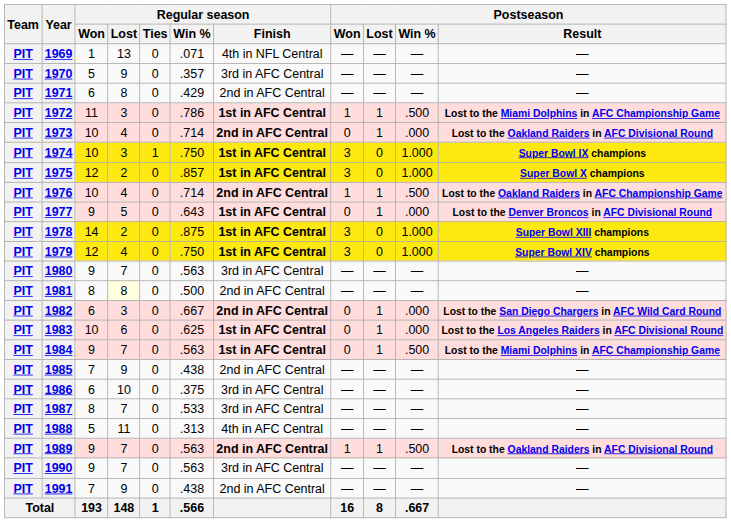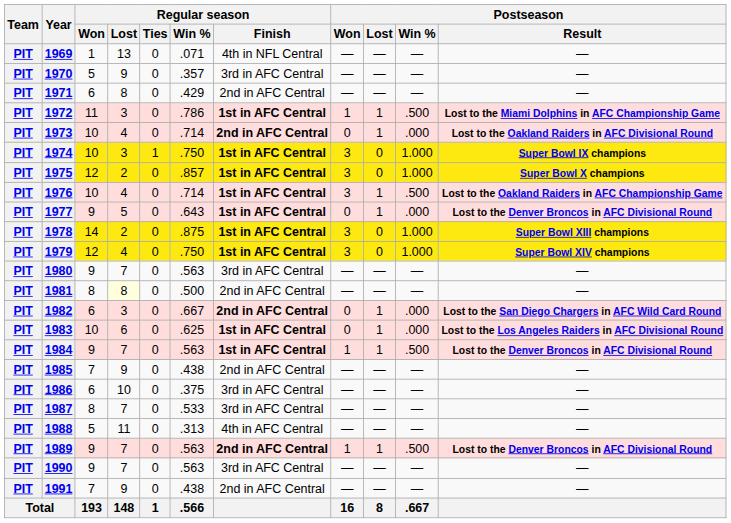 <table class="wikitable" style="font-size: 95%; text-align:center;">
 <tr>
 <th rowspan="2">Team</th>
 <th rowspan="2">Year</th>
 <th colspan="5">Regular season</th>
 <th colspan="4">Postseason</th>
 </tr>
 <tr>
 <th>Won</th>
 <th>Lost</th>
 <th>Ties</th>
 <th>Win %</th>
 <th>Finish</th>
 <th>Won</th>
 <th>Lost</th>
 <th>Win %</th>
 <th>Result</th>
 </tr>
 <tr>
 <th><a href='#'>PIT</a></th>
 <th><a href='#'>1969</a></th>
 <td>1</td>
 <td>13</td>
 <td>0</td>
 <td>.071</td>
 <td>4th in NFL Central</td>
 <td>—</td>
 <td>—</td>
 <td>—</td>
 <td>—</td>
 </tr>
 <tr>
 <th><a href='#'>PIT</a></th>
 <th><a href='#'>1970</a></th>
 <td>5</td>
 <td>9</td>
 <td>0</td>
 <td>.357</td>
 <td>3rd in AFC Central</td>
 <td>—</td>
 <td>—</td>
 <td>—</td>
 <td>—</td>
 </tr>
 <tr>
 <th><a href='#'>PIT</a></th>
 <th><a href='#'>1971</a></th>
 <td>6</td>
 <td>8</td>
 <td>0</td>
 <td>.429</td>
 <td>2nd in AFC Central</td>
 <td>—</td>
 <td>—</td>
 <td>—</td>
 <td>—</td>
 </tr>
 <tr ! style="background:#fdd;">
 <th><a href='#'>PIT</a></th>
 <th><a href='#'>1972</a></th>
 <td>11</td>
 <td>3</td>
 <td>0</td>
 <td>.786</td>
 <td><strong>1st in AFC Central</strong></td>
 <td>1</td>
 <td>1</td>
 <td>.500</td>
 <td><small><strong>Lost to the <a href='#'>Miami Dolphins</a> in <a href='#'>AFC Championship Game</a></strong></small></td>
 </tr>
 <tr ! style="background:#fdd;">
 <th><a href='#'>PIT</a></th>
 <th><a href='#'>1973</a></th>
 <td>10</td>
 <td>4</td>
 <td>0</td>
 <td>.714</td>
 <td><strong>2nd in AFC Central</strong></td>
 <td>0</td>
 <td>1</td>
 <td>.000</td>
 <td><small><strong>Lost to the <a href='#'>Oakland Raiders</a> in <a href='#'>AFC Divisional Round</a></strong></small></td>
 </tr>
 <tr ! style="background:#FDE910;">
 <th><a href='#'>PIT</a></th>
 <th><a href='#'>1974</a></th>
 <td>10</td>
 <td>3</td>
 <td>1</td>
 <td>.750</td>
 <td><strong>1st in AFC Central</strong></td>
 <td>3</td>
 <td>0</td>
 <td>1.000</td>
 <td><small><strong><a href='#'>Super Bowl IX</a> champions</strong></small></td>
 </tr>
 <tr ! style="background:#FDE910;">
 <th><a href='#'>PIT</a></th>
 <th><a href='#'>1975</a></th>
 <td>12</td>
 <td>2</td>
 <td>0</td>
 <td>.857</td>
 <td><strong>1st in AFC Central</strong></td>
 <td>3</td>
 <td>0</td>
 <td>1.000</td>
 <td><small><strong><a href='#'>Super Bowl X</a> champions</strong></small></td>
 </tr>
 <tr ! style="background:#fdd;">
 <th><a href='#'>PIT</a></th>
 <th><a href='#'>1976</a></th>
 <td>10</td>
 <td>4</td>
 <td>0</td>
 <td>.714</td>
-<td><strong>2nd in AFC Central</strong></td>
-<td>1</td>
+<td><strong>1st in AFC Central</strong></td>
+<td>3</td>
 <td>1</td>
 <td>.500</td>
 <td><small><strong>Lost to the <a href='#'>Oakland Raiders</a> in <a href='#'>AFC Championship Game</a></strong></small></td>
 </tr>
 <tr ! style="background:#fdd;">
 <th><a href='#'>PIT</a></th>
 <th><a href='#'>1977</a></th>
 <td>9</td>
 <td>5</td>
 <td>0</td>
 <td>.643</td>
 <td><strong>1st in AFC Central</strong></td>
 <td>0</td>
 <td>1</td>
 <td>.000</td>
 <td><small><strong>Lost to the <a href='#'>Denver Broncos</a> in <a href='#'>AFC Divisional Round</a></strong></small></td>
 </tr>
 <tr ! style="background:#FDE910;">
 <th><a href='#'>PIT</a></th>
 <th><a href='#'>1978</a></th>
 <td>14</td>
 <td>2</td>
 <td>0</td>
 <td>.875</td>
 <td><strong>1st in AFC Central</strong></td>
 <td>3</td>
 <td>0</td>
 <td>1.000</td>
 <td><small><strong><a href='#'>Super Bowl XIII</a> champions</strong></small></td>
 </tr>
 <tr ! style="background:#FDE910;">
 <th><a href='#'>PIT</a></th>
 <th><a href='#'>1979</a></th>
 <td>12</td>
 <td>4</td>
 <td>0</td>
 <td>.750</td>
 <td><strong>1st in AFC Central</strong></td>
 <td>3</td>
 <td>0</td>
 <td>1.000</td>
 <td><small><strong><a href='#'>Super Bowl XIV</a> champions</strong></small></td>
 </tr>
 <tr>
 <th><a href='#'>PIT</a></th>
 <th><a href='#'>1980</a></th>
 <td>9</td>
 <td>7</td>
 <td>0</td>
 <td>.563</td>
 <td>3rd in AFC Central</td>
 <td>—</td>
 <td>—</td>
 <td>—</td>
 <td>—</td>
 </tr>
 <tr>
 <th><a href='#'>PIT</a></th>
 <th><a href='#'>1981</a></th>
 <td>8</td>
 <td style="background: lightyellow;">8</td>
 <td>0</td>
 <td>.500</td>
 <td>2nd in AFC Central</td>
 <td>—</td>
 <td>—</td>
 <td>—</td>
 <td>—</td>
 </tr>
 <tr ! style="background:#fdd;">
 <th><a href='#'>PIT</a></th>
 <th><a href='#'>1982</a></th>
 <td>6</td>
 <td>3</td>
 <td>0</td>
 <td>.667</td>
 <td><strong>2nd in AFC Central</strong></td>
 <td>0</td>
 <td>1</td>
 <td>.000</td>
 <td><small><strong>Lost to the <a href='#'>San Diego Chargers</a> in <a href='#'>AFC Wild Card Round</a></strong></small></td>
 </tr>
 <tr ! style="background:#fdd;">
 <th><a href='#'>PIT</a></th>
 <th><a href='#'>1983</a></th>
 <td>10</td>
 <td>6</td>
 <td>0</td>
 <td>.625</td>
 <td><strong>1st in AFC Central</strong></td>
 <td>0</td>
 <td>1</td>
 <td>.000</td>
 <td><small><strong>Lost to the <a href='#'>Los Angeles Raiders</a> in <a href='#'>AFC Divisional Round</a></strong></small></td>
 </tr>
 <tr ! style="background:#fdd;">
 <th><a href='#'>PIT</a></th>
 <th><a href='#'>1984</a></th>
 <td>9</td>
 <td>7</td>
 <td>0</td>
 <td>.563</td>
 <td><strong>1st in AFC Central</strong></td>
-<td>0</td>
+<td>1</td>
 <td>1</td>
 <td>.500</td>
-<td><small><strong>Lost to the <a href='#'>Miami Dolphins</a> in <a href='#'>AFC Championship Game</a></strong></small></td>
+<td><small><strong>Lost to the <a href='#'>Denver Broncos</a> in <a href='#'>AFC Divisional Round</a></strong></small></td>
 </tr>
 <tr>
 <th><a href='#'>PIT</a></th>
 <th><a href='#'>1985</a></th>
 <td>7</td>
 <td>9</td>
 <td>0</td>
 <td>.438</td>
 <td>2nd in AFC Central</td>
 <td>—</td>
 <td>—</td>
 <td>—</td>
 <td>—</td>
 </tr>
 <tr>
 <th><a href='#'>PIT</a></th>
 <th><a href='#'>1986</a></th>
 <td>6</td>
 <td>10</td>
 <td>0</td>
 <td>.375</td>
 <td>3rd in AFC Central</td>
 <td>—</td>
 <td>—</td>
 <td>—</td>
 <td>—</td>
 </tr>
 <tr>
 <th><a href='#'>PIT</a></th>
 <th><a href='#'>1987</a></th>
 <td>8</td>
 <td>7</td>
 <td>0</td>
 <td>.533</td>
 <td>3rd in AFC Central</td>
 <td>—</td>
 <td>—</td>
 <td>—</td>
 <td>—</td>
 </tr>
 <tr>
 <th><a href='#'>PIT</a></th>
 <th><a href='#'>1988</a></th>
 <td>5</td>
 <td>11</td>
 <td>0</td>
 <td>.313</td>
 <td>4th in AFC Central</td>
 <td>—</td>
 <td>—</td>
 <td>—</td>
 <td>—</td>
 </tr>
 <tr ! style="background:#fdd;">
 <th><a href='#'>PIT</a></th>
 <th><a href='#'>1989</a></th>
 <td>9</td>
 <td>7</td>
 <td>0</td>
 <td>.563</td>
 <td><strong>2nd in AFC Central</strong></td>
 <td>1</td>
 <td>1</td>
 <td>.500</td>
-<td><small><strong>Lost to the <a href='#'>Oakland Raiders</a> in <a href='#'>AFC Divisional Round</a></strong></small></td>
+<td><small><strong>Lost to the <a href='#'>Denver Broncos</a> in <a href='#'>AFC Divisional Round</a></strong></small></td>
 </tr>
 <tr>
 <th><a href='#'>PIT</a></th>
 <th><a href='#'>1990</a></th>
 <td>9</td>
 <td>7</td>
 <td>0</td>
 <td>.563</td>
 <td>3rd in AFC Central</td>
 <td>—</td>
 <td>—</td>
 <td>—</td>
 <td>—</td>
 </tr>
 <tr>
 <th><a href='#'>PIT</a></th>
 <th><a href='#'>1991</a></th>
 <td>7</td>
 <td>9</td>
 <td>0</td>
 <td>.438</td>
 <td>2nd in AFC Central</td>
 <td>—</td>
 <td>—</td>
 <td>—</td>
 <td>—</td>
 </tr>
 <tr>
 <th colspan="2">Total</th>
 <th>193</th>
 <th>148</th>
 <th>1</th>
 <th>.566</th>
 <th></th>
 <th>16</th>
 <th>8</th>
 <th>.667</th>
 <th></th>
 </tr>
 </table>
